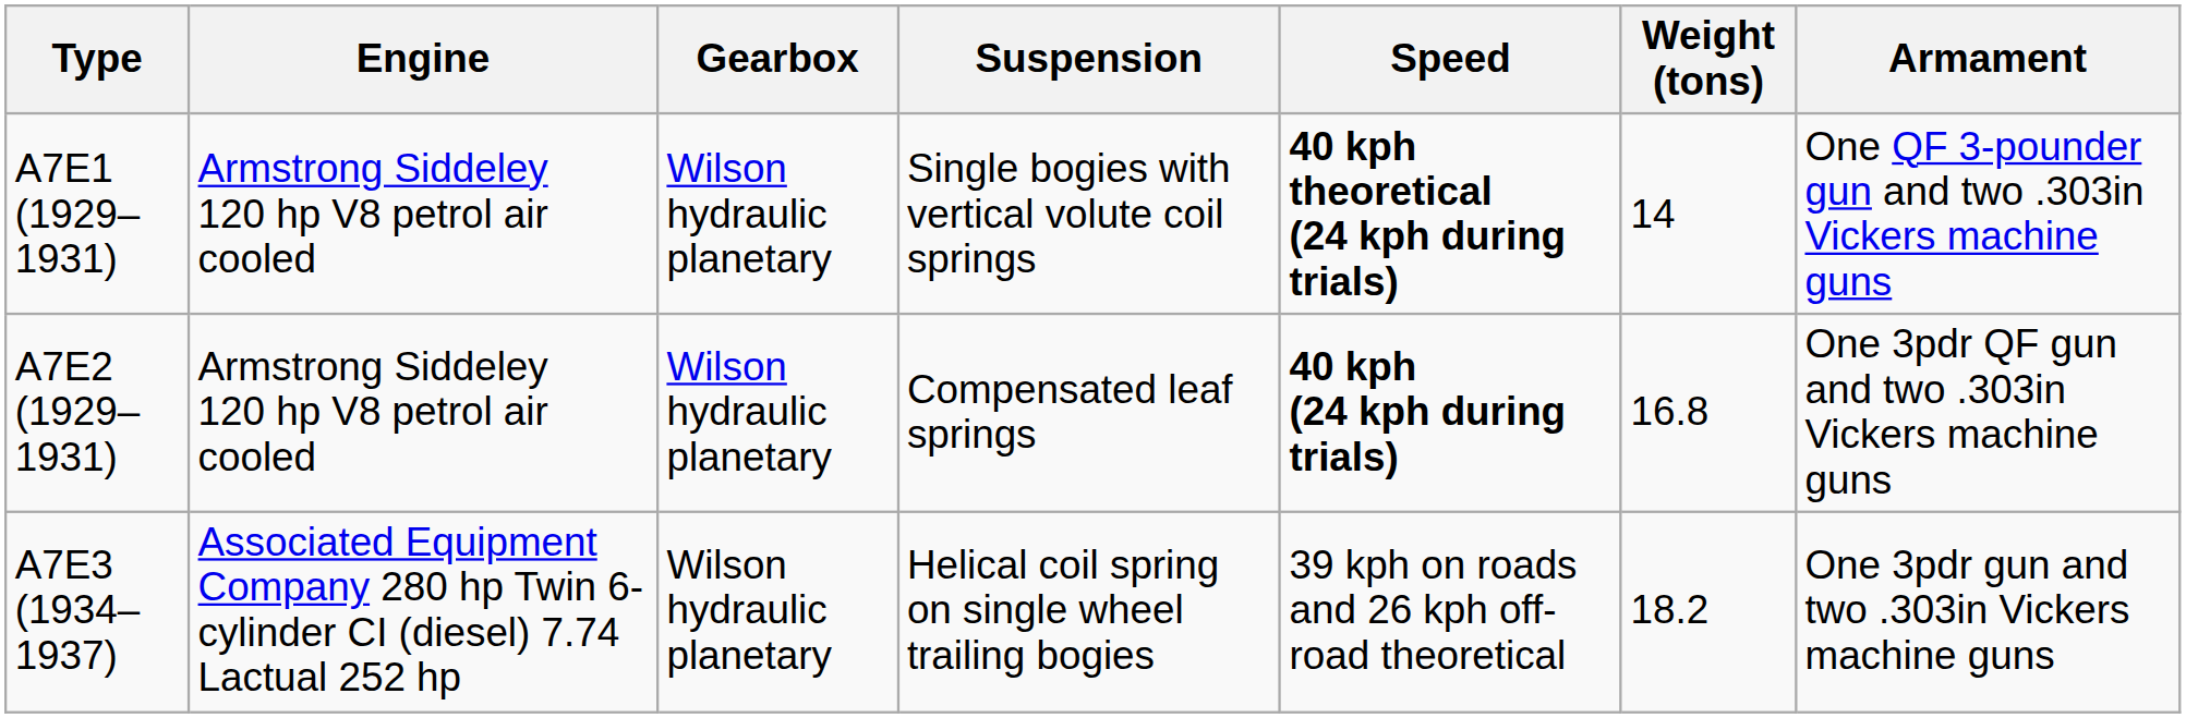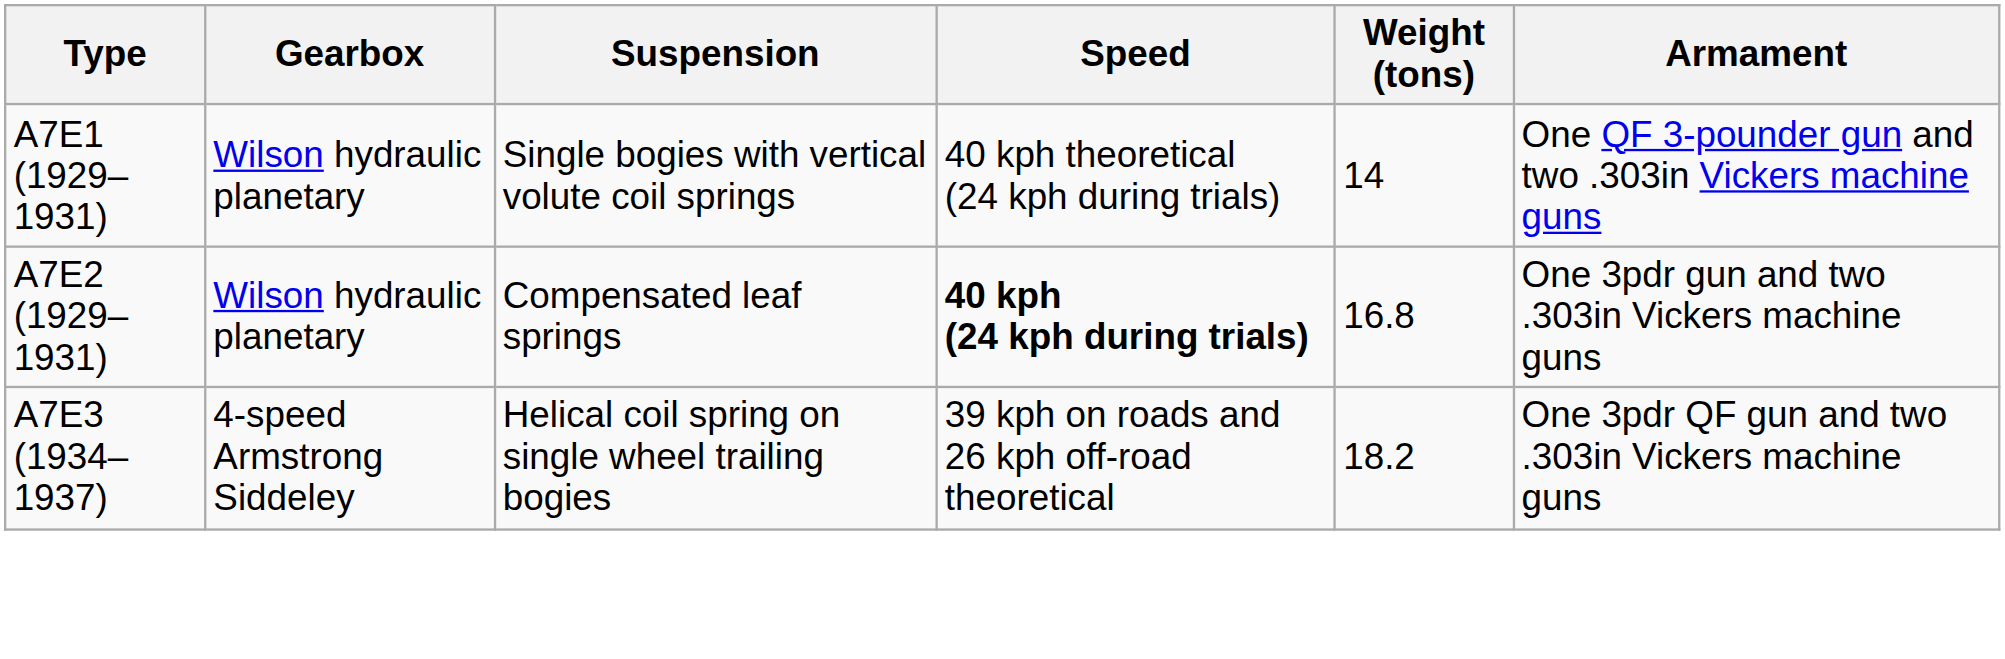 <table class="wikitable">
 <tr>
 <th>Type</th>
-<th>Engine</th>
 <th>Gearbox</th>
 <th>Suspension</th>
 <th>Speed</th>
 <th>Weight (tons)</th>
 <th>Armament</th>
 </tr>
 <tr>
 <td>A7E1 (1929–1931)</td>
-<td><a href='#'>Armstrong Siddeley</a> 120 hp V8 petrol air cooled</td>
 <td><a href='#'>Wilson</a> hydraulic planetary</td>
 <td>Single bogies with vertical volute coil springs</td>
-<td><strong>40 kph theoretical<br>(24 kph during trials)</strong></td>
+<td>40 kph theoretical<br>(24 kph during trials)</td>
 <td>14</td>
 <td>One <a href='#'>QF 3-pounder gun</a> and two .303in <a href='#'>Vickers machine guns</a></td>
 </tr>
 <tr>
 <td>A7E2 (1929–1931)</td>
-<td>Armstrong Siddeley 120 hp V8 petrol air cooled</td>
 <td><a href='#'>Wilson</a> hydraulic planetary</td>
 <td>Compensated leaf  springs</td>
 <td><strong>40 kph<br>(24 kph during trials)</strong></td>
 <td>16.8</td>
-<td>One 3pdr QF gun and two .303in Vickers machine guns</td>
+<td>One 3pdr gun and two .303in Vickers machine guns</td>
 </tr>
 <tr>
 <td>A7E3 (1934–1937)</td>
-<td><a href='#'>Associated Equipment Company</a>  280 hp Twin 6-cylinder CI (diesel) 7.74 Lactual 252 hp</td>
-<td>Wilson hydraulic planetary</td>
+<td>4-speed Armstrong Siddeley</td>
 <td>Helical coil spring on single wheel trailing bogies</td>
 <td>39 kph on roads and 26 kph off-road theoretical</td>
 <td>18.2</td>
-<td>One 3pdr gun and two .303in Vickers machine guns</td>
+<td>One 3pdr QF gun and two .303in Vickers machine guns</td>
 </tr>
 </table>
